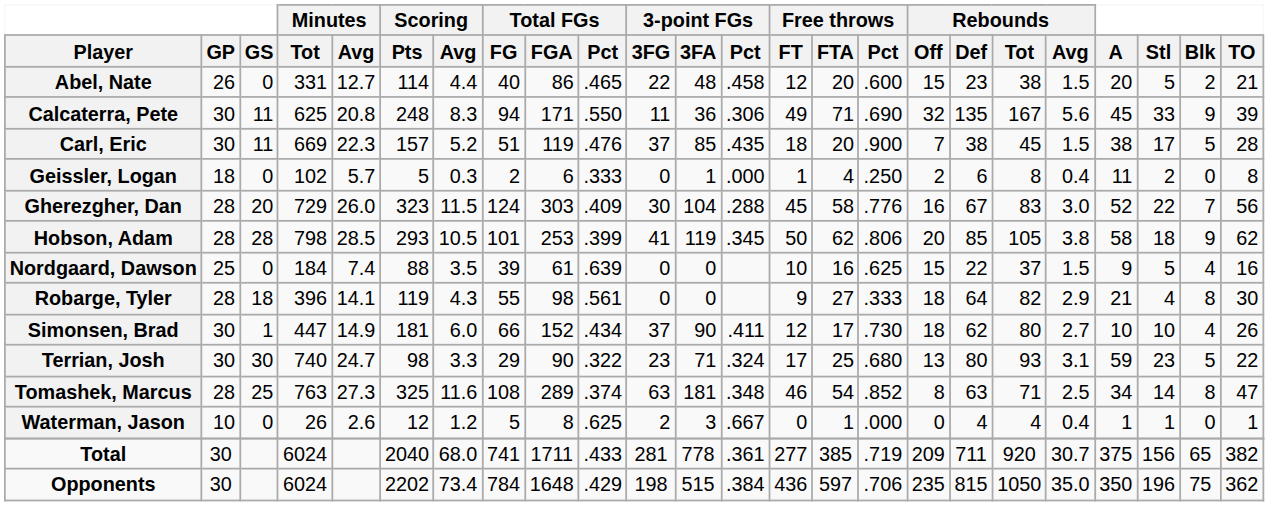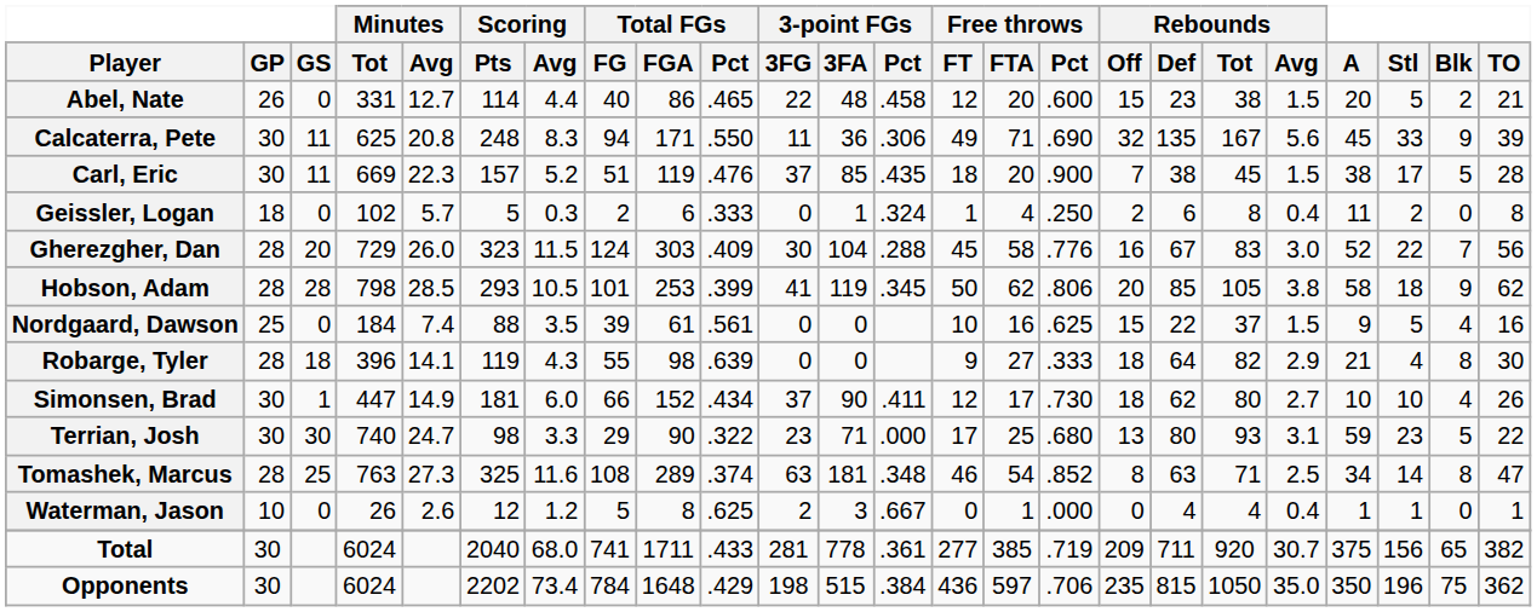 <table class="wikitable sortable" style="font-size:70%;">
 <tr>
 <th colspan="3" style="border-top-style:hidden; border-left-style:hidden; background: white;"></th>
 <th colspan="2" style=>Minutes</th>
 <th colspan="2" style=>Scoring</th>
 <th colspan="3" style=>Total FGs</th>
 <th colspan="3" style=>3-point FGs</th>
 <th colspan="3" style=>Free throws</th>
 <th colspan="4" style=>Rebounds</th>
 <th colspan="4" style="border-top-style:hidden; border-right-style:hidden; background: white;"></th>
 </tr>
 <tr>
 <th scope="col" style=>Player</th>
 <th scope="col" style=>GP</th>
 <th scope="col" style=>GS</th>
 <th scope="col" style=>Tot</th>
 <th scope="col" style=>Avg</th>
 <th scope="col" style=>Pts</th>
 <th scope="col" style=>Avg</th>
 <th scope="col" style=>FG</th>
 <th scope="col" style=>FGA</th>
 <th scope="col" style=>Pct</th>
 <th scope="col" style=>3FG</th>
 <th scope="col" style=>3FA</th>
 <th scope="col" style=>Pct</th>
 <th scope="col" style=>FT</th>
 <th scope="col" style=>FTA</th>
 <th scope="col" style=>Pct</th>
 <th scope="col" style=>Off</th>
 <th scope="col" style=>Def</th>
 <th scope="col" style=>Tot</th>
 <th scope="col" style=>Avg</th>
 <th scope="col" style=>A</th>
 <th scope="col" style=>Stl</th>
 <th scope="col" style=>Blk</th>
 <th scope="col" style=>TO</th>
 </tr>
 <tr>
 <th style=white-space:nowrap>Abel, Nate</th>
 <td style="text-align:right;">26</td>
 <td style="text-align:right;">0</td>
 <td style="text-align:right;">331</td>
 <td style="text-align:right;">12.7</td>
 <td style="text-align:right;">114</td>
 <td style="text-align:right;">4.4</td>
 <td style="text-align:right;">40</td>
 <td style="text-align:right;">86</td>
 <td style="text-align:right;">.465</td>
 <td style="text-align:right;">22</td>
 <td style="text-align:right;">48</td>
 <td style="text-align:right;">.458</td>
 <td style="text-align:right;">12</td>
 <td style="text-align:right;">20</td>
 <td style="text-align:right;">.600</td>
 <td style="text-align:right;">15</td>
 <td style="text-align:right;">23</td>
 <td style="text-align:right;">38</td>
 <td style="text-align:right;">1.5</td>
 <td style="text-align:right;">20</td>
 <td style="text-align:right;">5</td>
 <td style="text-align:right;">2</td>
 <td style="text-align:right;">21</td>
 </tr>
 <tr>
 <th style=white-space:nowrap>Calcaterra, Pete</th>
 <td style="text-align:right;">30</td>
 <td style="text-align:right;">11</td>
 <td style="text-align:right;">625</td>
 <td style="text-align:right;">20.8</td>
 <td style="text-align:right;">248</td>
 <td style="text-align:right;">8.3</td>
 <td style="text-align:right;">94</td>
 <td style="text-align:right;">171</td>
 <td style="text-align:right;">.550</td>
 <td style="text-align:right;">11</td>
 <td style="text-align:right;">36</td>
 <td style="text-align:right;">.306</td>
 <td style="text-align:right;">49</td>
 <td style="text-align:right;">71</td>
 <td style="text-align:right;">.690</td>
 <td style="text-align:right;">32</td>
 <td style="text-align:right;">135</td>
 <td style="text-align:right;">167</td>
 <td style="text-align:right;">5.6</td>
 <td style="text-align:right;">45</td>
 <td style="text-align:right;">33</td>
 <td style="text-align:right;">9</td>
 <td style="text-align:right;">39</td>
 </tr>
 <tr>
 <th style=white-space:nowrap>Carl, Eric</th>
 <td style="text-align:right;">30</td>
 <td style="text-align:right;">11</td>
 <td style="text-align:right;">669</td>
 <td style="text-align:right;">22.3</td>
 <td style="text-align:right;">157</td>
 <td style="text-align:right;">5.2</td>
 <td style="text-align:right;">51</td>
 <td style="text-align:right;">119</td>
 <td>.476</td>
 <td style="text-align:right;">37</td>
 <td style="text-align:right;">85</td>
 <td style="text-align:right;">.435</td>
 <td style="text-align:right;">18</td>
 <td style="text-align:right;">20</td>
 <td style="text-align:right;">.900</td>
 <td style="text-align:right;">7</td>
 <td style="text-align:right;">38</td>
 <td style="text-align:right;">45</td>
 <td style="text-align:right;">1.5</td>
 <td style="text-align:right;">38</td>
 <td style="text-align:right;">17</td>
 <td style="text-align:right;">5</td>
 <td style="text-align:right;">28</td>
 </tr>
 <tr>
 <th style=white-space:nowrap>Geissler, Logan</th>
 <td style="text-align:right;">18</td>
 <td style="text-align:right;">0</td>
 <td style="text-align:right;">102</td>
 <td style="text-align:right;">5.7</td>
 <td style="text-align:right;">5</td>
 <td style="text-align:right;">0.3</td>
 <td style="text-align:right;">2</td>
 <td style="text-align:right;">6</td>
 <td style="text-align:right;">.333</td>
 <td style="text-align:right;">0</td>
 <td style="text-align:right;">1</td>
-<td style="text-align:right;">.000</td>
+<td style="text-align:right;">.324</td>
 <td style="text-align:right;">1</td>
 <td style="text-align:right;">4</td>
 <td style="text-align:right;">.250</td>
 <td style="text-align:right;">2</td>
 <td style="text-align:right;">6</td>
 <td style="text-align:right;">8</td>
 <td style="text-align:right;">0.4</td>
 <td style="text-align:right;">11</td>
 <td style="text-align:right;">2</td>
 <td style="text-align:right;">0</td>
 <td style="text-align:right;">8</td>
 </tr>
 <tr>
 <th style=white-space:nowrap>Gherezgher, Dan</th>
 <td style="text-align:right;">28</td>
 <td style="text-align:right;">20</td>
 <td style="text-align:right;">729</td>
 <td style="text-align:right;">26.0</td>
 <td style="text-align:right;">323</td>
 <td style="text-align:right;">11.5</td>
 <td style="text-align:right;">124</td>
 <td style="text-align:right;">303</td>
 <td style="text-align:right;">.409</td>
 <td style="text-align:right;">30</td>
 <td style="text-align:right;">104</td>
 <td style="text-align:right;">.288</td>
 <td style="text-align:right;">45</td>
 <td style="text-align:right;">58</td>
 <td style="text-align:right;">.776</td>
 <td style="text-align:right;">16</td>
 <td style="text-align:right;">67</td>
 <td style="text-align:right;">83</td>
 <td style="text-align:right;">3.0</td>
 <td style="text-align:right;">52</td>
 <td style="text-align:right;">22</td>
 <td style="text-align:right;">7</td>
 <td style="text-align:right;">56</td>
 </tr>
 <tr>
 <th style=white-space:nowrap>Hobson, Adam</th>
 <td style="text-align:right;">28</td>
 <td style="text-align:right;">28</td>
 <td style="text-align:right;">798</td>
 <td style="text-align:right;">28.5</td>
 <td style="text-align:right;">293</td>
 <td style="text-align:right;">10.5</td>
 <td style="text-align:right;">101</td>
 <td style="text-align:right;">253</td>
 <td style="text-align:right;">.399</td>
 <td style="text-align:right;">41</td>
 <td style="text-align:right;">119</td>
 <td style="text-align:right;">.345</td>
 <td style="text-align:right;">50</td>
 <td style="text-align:right;">62</td>
 <td style="text-align:right;">.806</td>
 <td style="text-align:right;">20</td>
 <td style="text-align:right;">85</td>
 <td style="text-align:right;">105</td>
 <td style="text-align:right;">3.8</td>
 <td style="text-align:right;">58</td>
 <td style="text-align:right;">18</td>
 <td style="text-align:right;">9</td>
 <td style="text-align:right;">62</td>
 </tr>
 <tr>
 <th style=white-space:nowrap>Nordgaard, Dawson</th>
 <td style="text-align:right;">25</td>
 <td style="text-align:right;">0</td>
 <td style="text-align:right;">184</td>
 <td style="text-align:right;">7.4</td>
 <td style="text-align:right;">88</td>
 <td style="text-align:right;">3.5</td>
 <td style="text-align:right;">39</td>
 <td style="text-align:right;">61</td>
-<td style="text-align:right;">.639</td>
+<td style="text-align:right;">.561</td>
 <td style="text-align:right;">0</td>
 <td style="text-align:right;">0</td>
 <td style="text-align:right;"></td>
 <td style="text-align:right;">10</td>
 <td style="text-align:right;">16</td>
 <td style="text-align:right;">.625</td>
 <td style="text-align:right;">15</td>
 <td style="text-align:right;">22</td>
 <td style="text-align:right;">37</td>
 <td style="text-align:right;">1.5</td>
 <td style="text-align:right;">9</td>
 <td style="text-align:right;">5</td>
 <td style="text-align:right;">4</td>
 <td style="text-align:right;">16</td>
 </tr>
 <tr>
 <th style=white-space:nowrap>Robarge, Tyler</th>
 <td style="text-align:right;">28</td>
 <td style="text-align:right;">18</td>
 <td style="text-align:right;">396</td>
 <td style="text-align:right;">14.1</td>
 <td style="text-align:right;">119</td>
 <td style="text-align:right;">4.3</td>
 <td style="text-align:right;">55</td>
 <td style="text-align:right;">98</td>
-<td style="text-align:right;">.561</td>
+<td style="text-align:right;">.639</td>
 <td style="text-align:right;">0</td>
 <td style="text-align:right;">0</td>
 <td style="text-align:right;"></td>
 <td style="text-align:right;">9</td>
 <td style="text-align:right;">27</td>
 <td style="text-align:right;">.333</td>
 <td style="text-align:right;">18</td>
 <td style="text-align:right;">64</td>
 <td style="text-align:right;">82</td>
 <td style="text-align:right;">2.9</td>
 <td style="text-align:right;">21</td>
 <td style="text-align:right;">4</td>
 <td style="text-align:right;">8</td>
 <td style="text-align:right;">30</td>
 </tr>
 <tr>
 <th style=white-space:nowrap>Simonsen, Brad</th>
 <td style="text-align:right;">30</td>
 <td style="text-align:right;">1</td>
 <td style="text-align:right;">447</td>
 <td style="text-align:right;">14.9</td>
 <td style="text-align:right;">181</td>
 <td style="text-align:right;">6.0</td>
 <td style="text-align:right;">66</td>
 <td style="text-align:right;">152</td>
 <td style="text-align:right;">.434</td>
 <td style="text-align:right;">37</td>
 <td style="text-align:right;">90</td>
 <td style="text-align:right;">.411</td>
 <td style="text-align:right;">12</td>
 <td style="text-align:right;">17</td>
 <td>.730</td>
 <td style="text-align:right;">18</td>
 <td style="text-align:right;">62</td>
 <td style="text-align:right;">80</td>
 <td style="text-align:right;">2.7</td>
 <td style="text-align:right;">10</td>
 <td style="text-align:right;">10</td>
 <td style="text-align:right;">4</td>
 <td style="text-align:right;">26</td>
 </tr>
 <tr>
 <th style=white-space:nowrap>Terrian, Josh</th>
 <td style="text-align:right;">30</td>
 <td style="text-align:right;">30</td>
 <td style="text-align:right;">740</td>
 <td style="text-align:right;">24.7</td>
 <td style="text-align:right;">98</td>
 <td style="text-align:right;">3.3</td>
 <td style="text-align:right;">29</td>
 <td style="text-align:right;">90</td>
 <td style="text-align:right;">.322</td>
 <td style="text-align:right;">23</td>
 <td style="text-align:right;">71</td>
-<td style="text-align:right;">.324</td>
+<td style="text-align:right;">.000</td>
 <td style="text-align:right;">17</td>
 <td style="text-align:right;">25</td>
 <td style="text-align:right;">.680</td>
 <td style="text-align:right;">13</td>
 <td style="text-align:right;">80</td>
 <td style="text-align:right;">93</td>
 <td style="text-align:right;">3.1</td>
 <td style="text-align:right;">59</td>
 <td style="text-align:right;">23</td>
 <td style="text-align:right;">5</td>
 <td style="text-align:right;">22</td>
 </tr>
 <tr>
 <th style=white-space:nowrap>Tomashek, Marcus</th>
 <td style="text-align:right;">28</td>
 <td style="text-align:right;">25</td>
 <td style="text-align:right;">763</td>
 <td style="text-align:right;">27.3</td>
 <td style="text-align:right;">325</td>
 <td style="text-align:right;">11.6</td>
 <td style="text-align:right;">108</td>
 <td style="text-align:right;">289</td>
 <td style="text-align:right;">.374</td>
 <td style="text-align:right;">63</td>
 <td style="text-align:right;">181</td>
 <td style="text-align:right;">.348</td>
 <td style="text-align:right;">46</td>
 <td style="text-align:right;">54</td>
 <td style="text-align:right;">.852</td>
 <td style="text-align:right;">8</td>
 <td style="text-align:right;">63</td>
 <td style="text-align:right;">71</td>
 <td style="text-align:right;">2.5</td>
 <td style="text-align:right;">34</td>
 <td style="text-align:right;">14</td>
 <td style="text-align:right;">8</td>
 <td style="text-align:right;">47</td>
 </tr>
 <tr>
 <th style=white-space:nowrap>Waterman, Jason</th>
 <td style="text-align:right;">10</td>
 <td style="text-align:right;">0</td>
 <td style="text-align:right;">26</td>
 <td style="text-align:right;">2.6</td>
 <td style="text-align:right;">12</td>
 <td style="text-align:right;">1.2</td>
 <td style="text-align:right;">5</td>
 <td style="text-align:right;">8</td>
 <td style="text-align:right;">.625</td>
 <td style="text-align:right;">2</td>
 <td style="text-align:right;">3</td>
 <td style="text-align:right;">.667</td>
 <td style="text-align:right;">0</td>
 <td style="text-align:right;">1</td>
 <td style="text-align:right;">.000</td>
 <td style="text-align:right;">0</td>
 <td style="text-align:right;">4</td>
 <td style="text-align:right;">4</td>
 <td style="text-align:right;">0.4</td>
 <td style="text-align:right;">1</td>
 <td style="text-align:right;">1</td>
 <td style="text-align:right;">0</td>
 <td style="text-align:right;">1</td>
 </tr>
 <tr>
 </tr>
 <tr class="sortbottom" style=>
 <td align="center" style=><strong>Total</strong></td>
 <td align="center" style=>30</td>
 <td align="center" style=></td>
 <td align="center" style=>6024</td>
 <td align="center" style=></td>
 <td align="center" style=>2040</td>
 <td align="center" style=>68.0</td>
 <td align="center" style=>741</td>
 <td align="center" style=>1711</td>
 <td align="center" style=>.433</td>
 <td align="center" style=>281</td>
 <td align="center" style=>778</td>
 <td align="center" style=>.361</td>
 <td align="center" style=>277</td>
 <td align="center" style=>385</td>
 <td align="center" style=>.719</td>
 <td align="center" style=>209</td>
 <td align="center" style=>711</td>
 <td align="center" style=>920</td>
 <td align="center" style=>30.7</td>
 <td align="center" style=>375</td>
 <td align="center" style=>156</td>
 <td align="center" style=>65</td>
 <td align="center" style=>382</td>
 </tr>
 <tr class="sortbottom" style="text-align:center;">
 <td><strong>Opponents</strong></td>
 <td>30</td>
 <td style="text-align:center;"></td>
 <td>6024</td>
 <td style="text-align:center;"></td>
 <td>2202</td>
 <td>73.4</td>
 <td>784</td>
 <td>1648</td>
 <td style="text-align:right;">.429</td>
 <td>198</td>
 <td>515</td>
 <td>.384</td>
 <td>436</td>
 <td>597</td>
 <td style="text-align:right;">.706</td>
 <td>235</td>
 <td>815</td>
 <td>1050</td>
 <td>35.0</td>
 <td>350</td>
 <td>196</td>
 <td>75</td>
 <td>362</td>
 </tr>
 </table>
